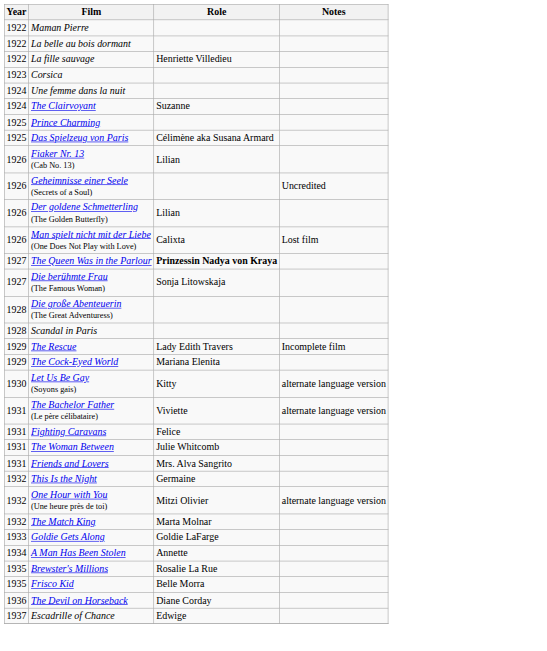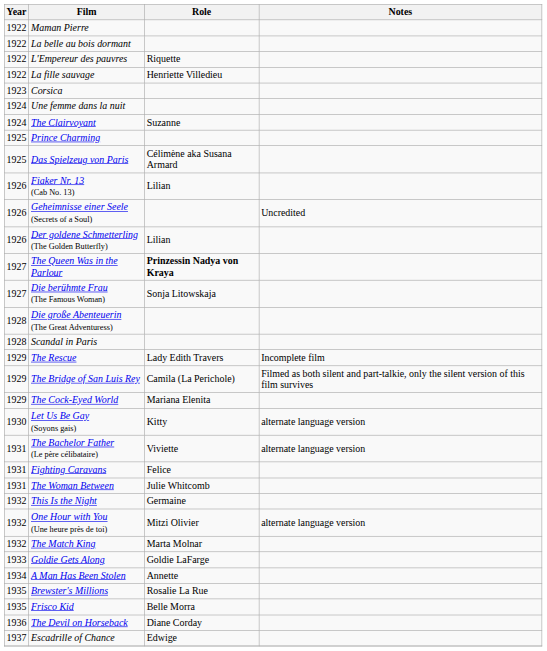 <table class="wikitable sortable">
 <tr>
 <th>Year</th>
 <th>Film</th>
 <th>Role</th>
 <th>Notes</th>
 </tr>
 <tr>
 <td>1922</td>
 <td><em>Maman Pierre</em></td>
 <td></td>
 <td></td>
 </tr>
 <tr>
 <td>1922</td>
 <td><em>La belle au bois dormant</em></td>
 <td></td>
+<td></td>
+</tr>
+<tr>
+<td>1922</td>
+<td><em>L'Empereur des pauvres</em></td>
+<td>Riquette</td>
 <td></td>
 </tr>
 <tr>
 <td>1922</td>
 <td><em>La fille sauvage</em></td>
 <td>Henriette Villedieu</td>
 <td></td>
 </tr>
 <tr>
 <td>1923</td>
 <td><em>Corsica</em></td>
 <td></td>
 <td></td>
 </tr>
 <tr>
 <td>1924</td>
 <td><em>Une femme dans la nuit</em></td>
 <td></td>
 <td></td>
 </tr>
 <tr>
 <td>1924</td>
 <td><em><a href='#'>The Clairvoyant</a></em></td>
 <td>Suzanne</td>
 <td></td>
 </tr>
 <tr>
 <td>1925</td>
 <td><em><a href='#'>Prince Charming</a></em></td>
 <td></td>
 <td></td>
 </tr>
 <tr>
 <td>1925</td>
 <td><em><a href='#'>Das Spielzeug von Paris</a></em></td>
 <td>Célimène aka Susana Armard</td>
 <td></td>
 </tr>
 <tr>
 <td>1926</td>
 <td><em><a href='#'>Fiaker Nr. 13</a></em><br><small>(Cab No. 13)</small></td>
 <td>Lilian</td>
 <td></td>
 </tr>
 <tr>
 <td>1926</td>
 <td><em><a href='#'>Geheimnisse einer Seele</a></em><br><small>(Secrets of a Soul)</small></td>
 <td></td>
 <td>Uncredited</td>
 </tr>
 <tr>
 <td>1926</td>
 <td><em><a href='#'>Der goldene Schmetterling</a></em><br><small>(The Golden Butterfly)</small></td>
 <td>Lilian</td>
 <td></td>
 </tr>
 <tr>
-<td>1926</td>
-<td><em><a href='#'>Man spielt nicht mit der Liebe</a></em><br><small>(One Does Not Play with Love)</small></td>
-<td>Calixta</td>
-<td>Lost film</td>
-</tr>
-<tr>
 <td>1927</td>
 <td><em><a href='#'>The Queen Was in the Parlour</a></em></td>
 <td><strong>Prinzessin Nadya von Kraya</strong></td>
 <td></td>
 </tr>
 <tr>
 <td>1927</td>
 <td><em><a href='#'>Die berühmte Frau</a></em><br><small>(The Famous Woman)</small></td>
 <td>Sonja Litowskaja</td>
 <td></td>
 </tr>
 <tr>
 <td>1928</td>
 <td><em><a href='#'>Die große Abenteuerin</a></em><br><small>(The Great Adventuress)</small></td>
 <td></td>
 <td></td>
 </tr>
 <tr>
 <td>1928</td>
 <td><em>Scandal in Paris</em></td>
 <td></td>
 <td></td>
 </tr>
 <tr>
 <td>1929</td>
 <td><em><a href='#'>The Rescue</a></em></td>
 <td>Lady Edith Travers</td>
 <td>Incomplete film</td>
 </tr>
 <tr>
 <td>1929</td>
+<td><em><a href='#'>The Bridge of San Luis Rey</a></em></td>
+<td>Camila (La Perichole)</td>
+<td>Filmed as both silent and part-talkie, only the silent version of this film survives</td>
+</tr>
+<tr>
+<td>1929</td>
 <td><em><a href='#'>The Cock-Eyed World</a></em></td>
 <td>Mariana Elenita</td>
 <td></td>
 </tr>
 <tr>
 <td>1930</td>
 <td><em><a href='#'>Let Us Be Gay</a></em><br><small>(Soyons gais)</small></td>
 <td>Kitty</td>
 <td>alternate language version</td>
 </tr>
 <tr>
 <td>1931</td>
 <td><em><a href='#'>The Bachelor Father</a></em><br><small>(Le père célibataire)</small></td>
 <td>Viviette</td>
 <td>alternate language version</td>
 </tr>
 <tr>
 <td>1931</td>
 <td><em><a href='#'>Fighting Caravans</a></em></td>
 <td>Felice</td>
 <td></td>
 </tr>
 <tr>
 <td>1931</td>
 <td><em><a href='#'>The Woman Between</a></em></td>
 <td>Julie Whitcomb</td>
-<td></td>
-</tr>
-<tr>
-<td>1931</td>
-<td><em><a href='#'>Friends and Lovers</a></em></td>
-<td>Mrs. Alva Sangrito</td>
 <td></td>
 </tr>
 <tr>
 <td>1932</td>
 <td><em><a href='#'>This Is the Night</a></em></td>
 <td>Germaine</td>
 <td></td>
 </tr>
 <tr>
 <td>1932</td>
 <td><em><a href='#'>One Hour with You</a></em><br><small>(Une heure près de toi)</small></td>
 <td>Mitzi Olivier</td>
 <td>alternate language version</td>
 </tr>
 <tr>
 <td>1932</td>
 <td><em><a href='#'>The Match King</a></em></td>
 <td>Marta Molnar</td>
 <td></td>
 </tr>
 <tr>
 <td>1933</td>
 <td><em><a href='#'>Goldie Gets Along</a></em></td>
 <td>Goldie LaFarge</td>
 <td></td>
 </tr>
 <tr>
 <td>1934</td>
 <td><em><a href='#'>A Man Has Been Stolen</a></em></td>
 <td>Annette</td>
 <td></td>
 </tr>
 <tr>
 <td>1935</td>
 <td><em><a href='#'>Brewster's Millions</a></em></td>
 <td>Rosalie La Rue</td>
 <td></td>
 </tr>
 <tr>
 <td>1935</td>
 <td><em><a href='#'>Frisco Kid</a></em></td>
 <td>Belle Morra</td>
 <td></td>
 </tr>
 <tr>
 <td>1936</td>
 <td><em><a href='#'>The Devil on Horseback</a></em></td>
 <td>Diane Corday</td>
 <td></td>
 </tr>
 <tr>
 <td>1937</td>
 <td><em>Escadrille of Chance</em></td>
 <td>Edwige</td>
 <td></td>
 </tr>
 <tr>
 </tr>
 </table>
